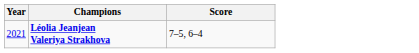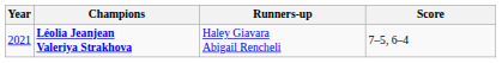 <table class="wikitable" style="font-size:90%">
 <tr>
 <th>Year</th>
 <th width="200">Champions</th>
+<th width="200">Runners-up</th>
 <th width="155">Score</th>
 </tr>
 <tr>
 <td><a href='#'>2021</a></td>
 <td> <strong><a href='#'>Léolia Jeanjean</a></strong> <br>  <strong><a href='#'>Valeriya Strakhova</a></strong></td>
+<td> <a href='#'>Haley Giavara</a> <br>  <a href='#'>Abigail Rencheli</a></td>
 <td>7–5, 6–4</td>
 </tr>
 </table>
